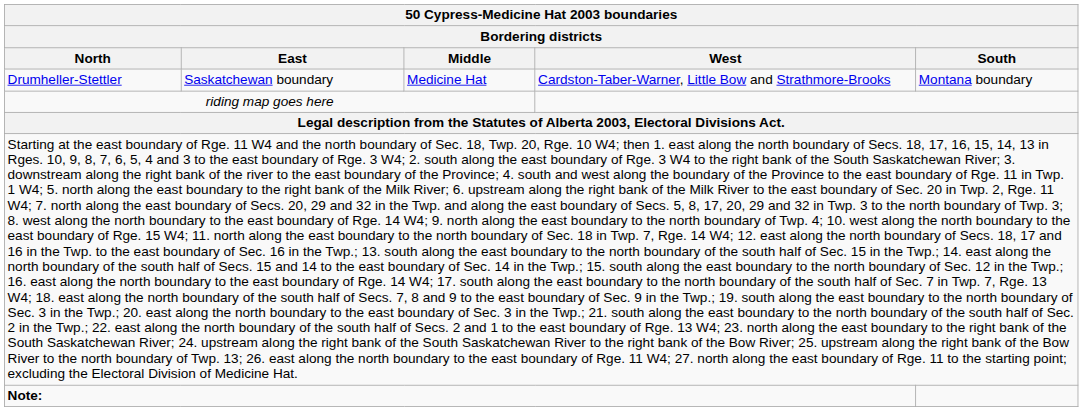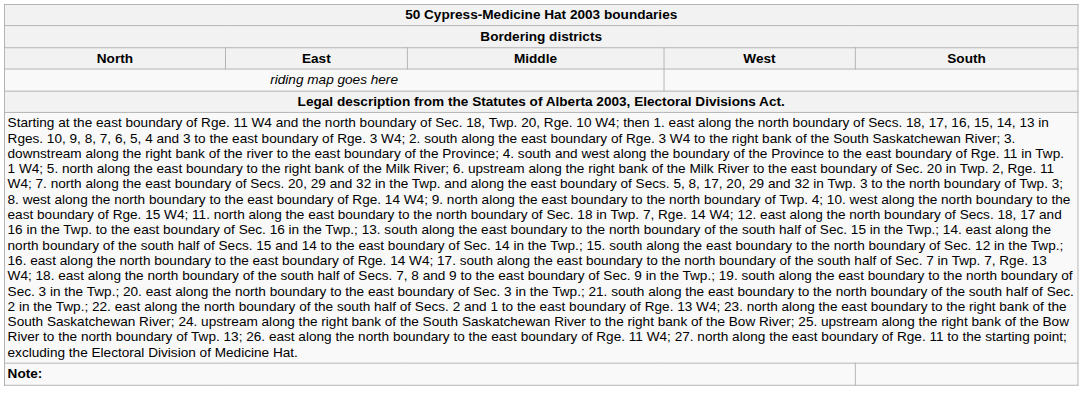 <table class="wikitable collapsible collapsed" style="width:100%;">
 <tr>
 <th colspan=5>50 Cypress-Medicine Hat 2003 boundaries</th>
 </tr>
 <tr>
 <th colspan=5>Bordering districts</th>
 </tr>
 <tr>
 <th>North</th>
 <th>East</th>
 <th>Middle</th>
 <th>West</th>
 <th>South</th>
 </tr>
 <tr>
-<td><a href='#'>Drumheller-Stettler</a></td>
-<td><a href='#'>Saskatchewan</a> boundary</td>
-<td><a href='#'>Medicine Hat</a></td>
-<td><a href='#'>Cardston-Taber-Warner</a>, <a href='#'>Little Bow</a> and <a href='#'>Strathmore-Brooks</a></td>
-<td><a href='#'>Montana</a> boundary</td>
-</tr>
-<tr>
 <td colspan=3 align=center><em>riding map goes here</em></td>
 <td colspan=2 align=center></td>
 </tr>
 <tr>
 <th colspan=5>Legal description from the Statutes of Alberta 2003, Electoral Divisions Act.</th>
 </tr>
 <tr>
 <td colspan=5>Starting at the east boundary of Rge. 11 W4 and the north boundary of Sec. 18, Twp. 20, Rge. 10 W4; then 1. east along the north boundary of Secs. 18, 17, 16, 15, 14, 13 in Rges. 10, 9, 8, 7, 6, 5, 4 and 3 to the east boundary of Rge. 3 W4; 2. south along the east boundary of Rge. 3 W4 to the right bank of the South Saskatchewan River; 3. downstream along the right bank of the river to the east boundary of the Province; 4. south and west along the boundary of the Province to the east boundary of Rge. 11 in Twp. 1 W4; 5. north along the east boundary to the right bank of the Milk River; 6. upstream along the right bank of the Milk River to the east boundary of Sec. 20 in Twp. 2, Rge. 11 W4; 7. north along the east boundary of Secs. 20, 29 and 32 in the Twp. and along the east boundary of Secs. 5, 8, 17, 20, 29 and 32 in Twp. 3 to the north boundary of Twp. 3; 8. west along the north boundary to the east boundary of Rge. 14 W4; 9. north along the east boundary to the north boundary of Twp. 4; 10. west along the north boundary to the east boundary of Rge. 15 W4; 11. north along the east boundary to the north boundary of Sec. 18 in Twp. 7, Rge. 14 W4; 12. east along the north boundary of Secs. 18, 17 and 16 in the Twp. to the east boundary of Sec. 16 in the Twp.; 13. south along the east boundary to the north boundary of the south half of Sec. 15 in the Twp.; 14. east along the north boundary of the south half of Secs. 15 and 14 to the east boundary of Sec. 14 in the Twp.; 15. south along the east boundary to the north boundary of Sec. 12 in the Twp.; 16. east along the north boundary to the east boundary of Rge. 14 W4; 17. south along the east boundary to the north boundary of the south half of Sec. 7 in Twp. 7, Rge. 13 W4; 18. east along the north boundary of the south half of Secs. 7, 8 and 9 to the east boundary of Sec. 9 in the Twp.; 19. south along the east boundary to the north boundary of Sec. 3 in the Twp.; 20. east along the north boundary to the east boundary of Sec. 3 in the Twp.; 21. south along the east boundary to the north boundary of the south half of Sec. 2 in the Twp.; 22. east along the north boundary of the south half of Secs. 2 and 1 to the east boundary of Rge. 13 W4; 23. north along the east boundary to the right bank of the South Saskatchewan River; 24. upstream along the right bank of the South Saskatchewan River to the right bank of the Bow River; 25. upstream along the right bank of the Bow River to the north boundary of Twp. 13; 26. east along the north boundary to the east boundary of Rge. 11 W4; 27. north along the east boundary of Rge. 11 to the starting point; excluding the Electoral Division of Medicine Hat.</td>
 </tr>
 <tr>
 <td colspan=4><strong>Note:</strong></td>
 </tr>
 </table>
